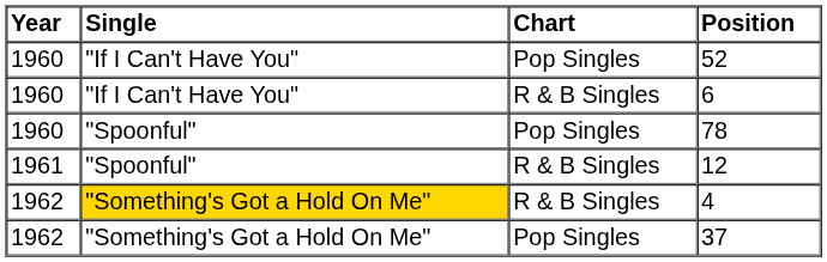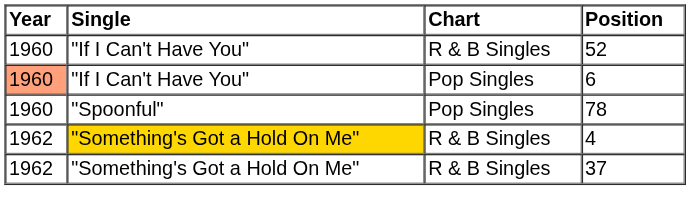 <table border="1" cellspacing="0" cellpadding="2" style="width:550px;">
 <tr>
 <th align="left">Year</th>
 <th align="left">Single</th>
 <th align="left">Chart</th>
 <th align="left">Position</th>
 </tr>
 <tr>
 <td align="left">1960</td>
 <td align="left">"If I Can't Have You"</td>
-<td align="left">Pop Singles</td>
+<td align="left">R & B Singles</td>
 <td align="left">52</td>
 </tr>
 <tr>
-<td align="left">1960</td>
+<td align="left" style="background: lightsalmon;">1960</td>
 <td align="left">"If I Can't Have You"</td>
-<td align="left">R & B Singles</td>
+<td align="left">Pop Singles</td>
 <td align="left">6</td>
 </tr>
 <tr>
 <td align="left">1960</td>
 <td align="left">"Spoonful"</td>
 <td align="left">Pop Singles</td>
 <td align="left">78</td>
-</tr>
-<tr>
-<td align="left">1961</td>
-<td align="left">"Spoonful"</td>
-<td align="left">R & B Singles</td>
-<td align="left">12</td>
 </tr>
 <tr>
 <td align="left">1962</td>
 <td align="left" style="background: gold;">"Something's Got a Hold On Me"</td>
 <td align="left">R & B Singles</td>
 <td align="left">4</td>
 </tr>
 <tr>
 <td align="left">1962</td>
 <td align="left">"Something's Got a Hold On Me"</td>
-<td align="left">Pop Singles</td>
+<td align="left">R & B Singles</td>
 <td align="left">37</td>
 </tr>
 </table>
